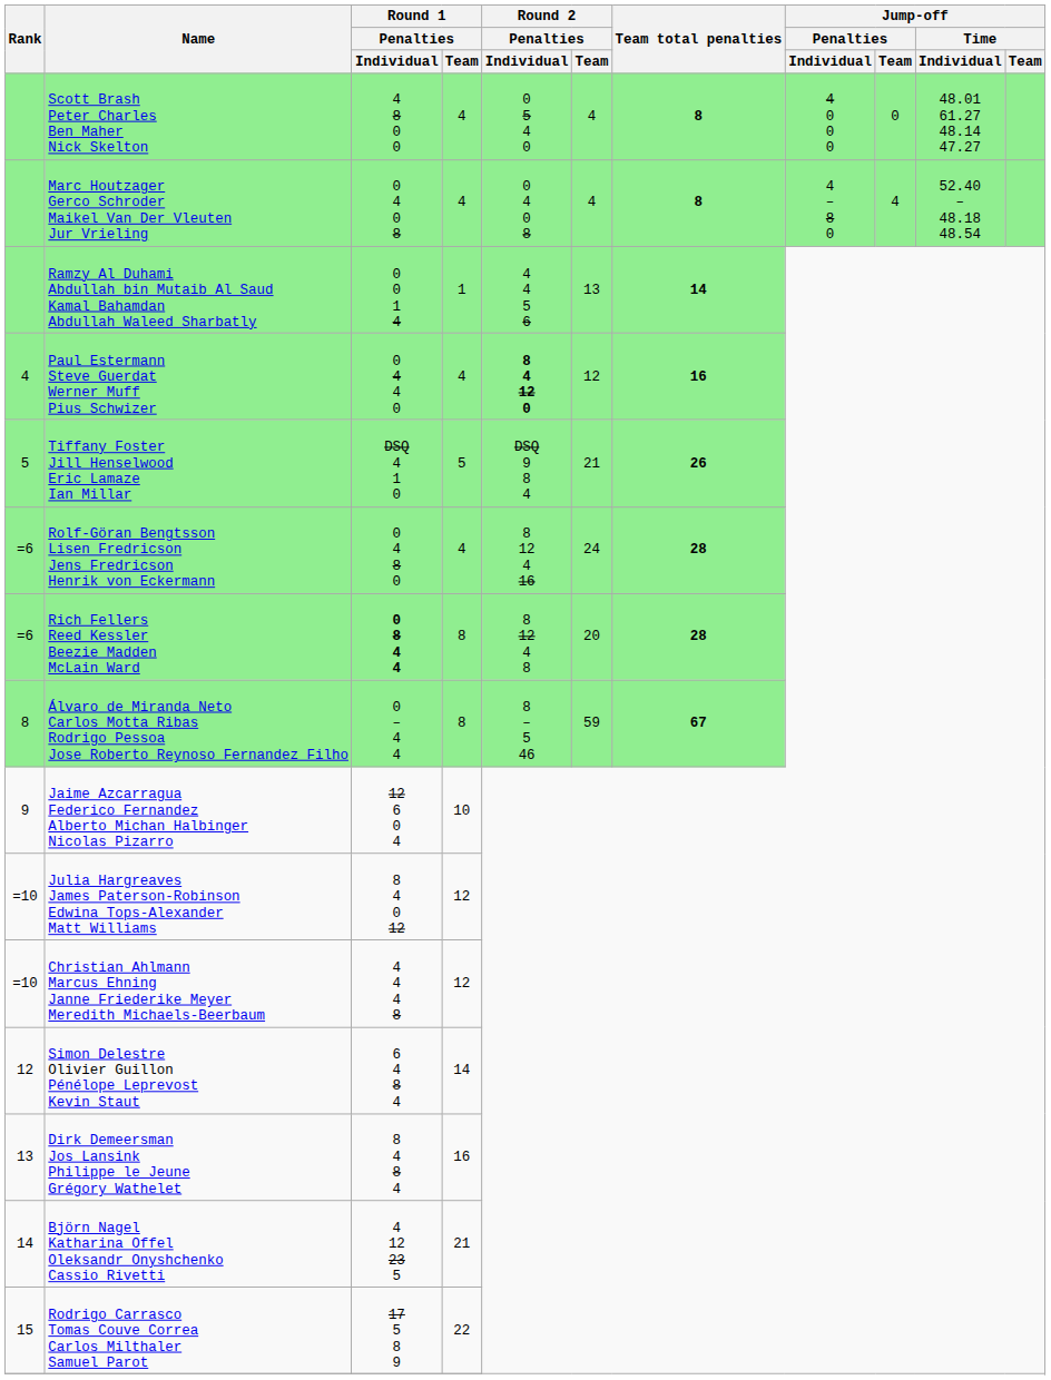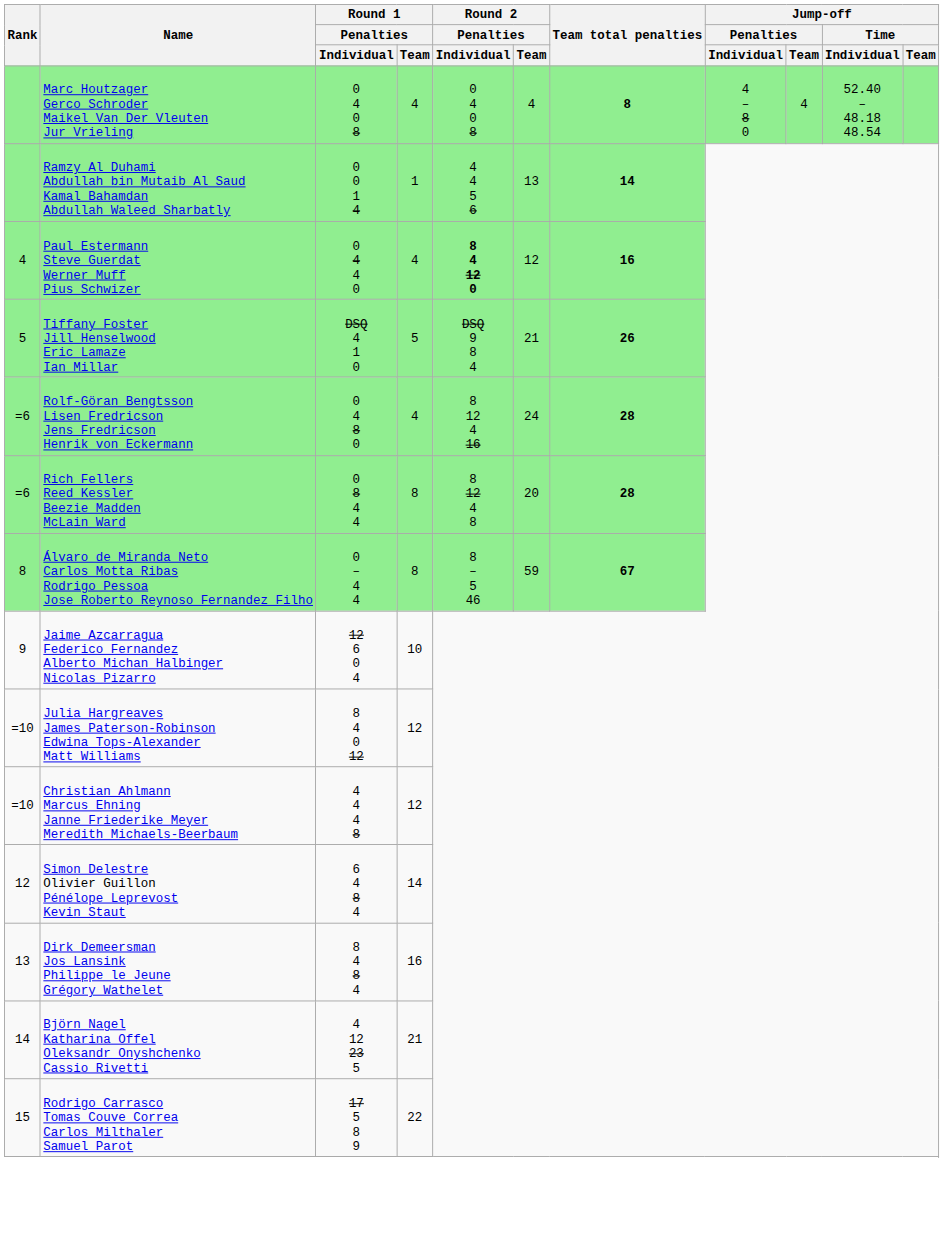 <table class="wikitable sortable" style="text-align:center;">
 <tr>
 <th rowspan="3">Rank</th>
 <th rowspan="3">Name</th>
 <th colspan="2">Round 1</th>
 <th colspan="2">Round 2</th>
 <th rowspan="3">Team total penalties</th>
 <th colspan="4">Jump-off</th>
 </tr>
 <tr>
 <th colspan="2">Penalties</th>
 <th colspan="2">Penalties</th>
 <th colspan="2">Penalties</th>
 <th colspan="2">Time</th>
 </tr>
 <tr>
 <th>Individual</th>
 <th>Team</th>
 <th>Individual</th>
 <th>Team</th>
 <th>Individual</th>
 <th>Team</th>
 <th>Individual</th>
 <th>Team</th>
-</tr>
-<tr bgcolor=lightgreen>
-<td></td>
-<td align="left"> <br> <a href='#'>Scott Brash</a> <br> <a href='#'>Peter Charles</a> <br> <a href='#'>Ben Maher</a> <br> <a href='#'>Nick Skelton</a></td>
-<td><br>4<br><s>8</s><br>0<br>0<br></td>
-<td>4</td>
-<td><br>0<br><s>5</s><br>4<br>0<br></td>
-<td>4</td>
-<td><strong>8</strong></td>
-<td><br><s>4</s><br>0<br>0<br>0<br></td>
-<td>0</td>
-<td><br>48.01<br>61.27<br>48.14<br>47.27</td>
-<td></td>
 </tr>
 <tr bgcolor=lightgreen>
 <td></td>
 <td align="left"> <br> <a href='#'>Marc Houtzager</a> <br> <a href='#'>Gerco Schroder</a> <br> <a href='#'>Maikel Van Der Vleuten</a> <br> <a href='#'>Jur Vrieling</a></td>
 <td><br>0<br>4<br>0<br><s>8</s><br></td>
 <td>4</td>
 <td><br>0<br>4<br>0<br><s>8</s><br></td>
 <td>4</td>
 <td><strong>8</strong></td>
 <td><br>4<br>–<br><s>8</s><br>0<br></td>
 <td>4</td>
 <td><br>52.40<br>–<br>48.18<br>48.54<br></td>
 <td></td>
 </tr>
 <tr bgcolor=lightgreen>
 <td></td>
 <td align="left"> <br> <a href='#'>Ramzy Al Duhami</a> <br> <a href='#'>Abdullah bin Mutaib Al Saud</a> <br> <a href='#'>Kamal Bahamdan</a> <br> <a href='#'>Abdullah Waleed Sharbatly</a></td>
 <td><br>0<br>0<br>1<br><s>4</s></td>
 <td>1</td>
 <td><br>4<br>4<br>5<br><s>6</s></td>
 <td>13</td>
 <td><strong>14</strong></td>
 </tr>
 <tr bgcolor=lightgreen>
 <td>4</td>
 <td align="left"> <br> <a href='#'>Paul Estermann</a> <br> <a href='#'>Steve Guerdat</a> <br> <a href='#'>Werner Muff</a> <br>  <a href='#'>Pius Schwizer</a></td>
 <td><br>0<br><s>4</s><br>4<br>0<br></td>
 <td>4</td>
 <td><strong><br>8<br>4<br><s>12</s><br>0<br></strong></td>
 <td>12</td>
 <td><strong>16</strong></td>
 </tr>
 <tr bgcolor=lightgreen>
 <td>5</td>
 <td align="left"> <br> <a href='#'>Tiffany Foster</a> <br> <a href='#'>Jill Henselwood</a> <br> <a href='#'>Eric Lamaze</a> <br> <a href='#'>Ian Millar</a></td>
 <td><br><s>DSQ</s><br>4<br>1<br>0<br></td>
 <td>5</td>
 <td><br><s>DSQ</s><br>9<br>8<br>4<br></td>
 <td>21</td>
 <td><strong>26</strong></td>
 </tr>
 <tr bgcolor=lightgreen>
 <td>=6</td>
 <td align="left"> <br> <a href='#'>Rolf-Göran Bengtsson</a> <br> <a href='#'>Lisen Fredricson</a> <br> <a href='#'>Jens Fredricson</a> <br> <a href='#'>Henrik von Eckermann</a></td>
 <td><br>0<br>4<br><s>8</s> <br>0<br></td>
 <td>4</td>
 <td><br>8<br>12<br>4<br><s>16</s></td>
 <td>24</td>
 <td><strong>28</strong></td>
 </tr>
 <tr bgcolor=lightgreen>
 <td>=6</td>
 <td align="left"> <br> <a href='#'>Rich Fellers</a> <br> <a href='#'>Reed Kessler</a> <br> <a href='#'>Beezie Madden</a> <br> <a href='#'>McLain Ward</a></td>
-<td><strong><br>0<br><s>8</s><br>4<br>4<br></strong></td>
+<td><br>0<br><s>8</s><br>4<br>4<br></td>
 <td>8</td>
 <td><br>8<br><s>12</s><br>4<br>8</td>
 <td>20</td>
 <td><strong>28</strong></td>
 </tr>
 <tr bgcolor=lightgreen>
 <td>8</td>
 <td align="left"> <br> <a href='#'>Álvaro de Miranda Neto</a> <br> <a href='#'>Carlos Motta Ribas</a> <br> <a href='#'>Rodrigo Pessoa</a> <br> <a href='#'>Jose Roberto Reynoso Fernandez Filho</a></td>
 <td><br>0<br>–<br>4<br>4<br></td>
 <td>8</td>
 <td><br>8<br>–<br>5<br>46</td>
 <td>59</td>
 <td><strong>67</strong></td>
 </tr>
 <tr>
 <td>9</td>
 <td align="left"> <br> <a href='#'>Jaime Azcarragua</a> <br> <a href='#'>Federico Fernandez</a> <br> <a href='#'>Alberto Michan Halbinger</a> <br> <a href='#'>Nicolas Pizarro</a></td>
 <td><br><s>12</s><br>6<br>0<br>4<br></td>
 <td>10</td>
 </tr>
 <tr>
 <td>=10</td>
 <td align="left"> <br> <a href='#'>Julia Hargreaves</a> <br> <a href='#'>James Paterson-Robinson</a> <br> <a href='#'>Edwina Tops-Alexander</a> <br> <a href='#'>Matt Williams</a></td>
 <td><br>8<br>4<br>0<br><s>12</s><br></td>
 <td>12</td>
 </tr>
 <tr>
 <td>=10</td>
 <td align="left"> <br> <a href='#'>Christian Ahlmann</a> <br> <a href='#'>Marcus Ehning</a> <br> <a href='#'>Janne Friederike Meyer</a> <br> <a href='#'>Meredith Michaels-Beerbaum</a></td>
 <td><br>4<br>4<br>4<br><s>8</s><br></td>
 <td>12</td>
 </tr>
 <tr>
 <td>12</td>
 <td align="left"> <br> <a href='#'>Simon Delestre</a> <br> Olivier Guillon <br> <a href='#'>Pénélope Leprevost</a> <br> <a href='#'>Kevin Staut</a></td>
 <td><br>6<br>4<br><s>8</s><br>4<br></td>
 <td>14</td>
 </tr>
 <tr>
 <td>13</td>
 <td align="left"> <br> <a href='#'>Dirk Demeersman</a> <br> <a href='#'>Jos Lansink</a> <br> <a href='#'>Philippe le Jeune</a> <br> <a href='#'>Grégory Wathelet</a></td>
 <td><br>8<br>4<br><s>8</s><br>4<br></td>
 <td>16</td>
 </tr>
 <tr>
 <td>14</td>
 <td align="left"> <br> <a href='#'>Björn Nagel</a> <br> <a href='#'>Katharina Offel</a> <br> <a href='#'>Oleksandr Onyshchenko</a> <br> <a href='#'>Cassio Rivetti</a></td>
 <td><br>4<br>12<br><s>23</s><br>5<br></td>
 <td>21</td>
 </tr>
 <tr>
 <td>15</td>
 <td align="left"> <br> <a href='#'>Rodrigo Carrasco</a> <br> <a href='#'>Tomas Couve Correa</a> <br> <a href='#'>Carlos Milthaler</a> <br> <a href='#'>Samuel Parot</a></td>
 <td><br><s>17</s><br>5<br>8<br>9<br></td>
 <td>22</td>
 </tr>
 <tr>
 </tr>
 </table>
